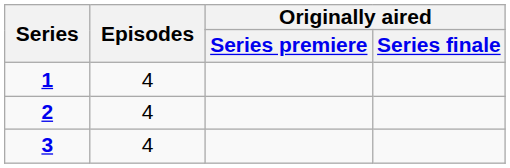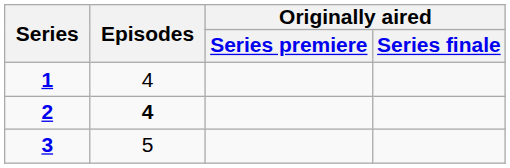 <table class="wikitable" style="text-align: center;">
 <tr>
 <th style="padding: 0 8px;" rowspan="2" colspan="1">Series</th>
 <th style="padding: 0 8px;" rowspan="2">Episodes</th>
 <th style="padding: 0 8px;" colspan="2">Originally aired</th>
 </tr>
 <tr>
 <th><a href='#'>Series premiere</a></th>
 <th><a href='#'>Series finale</a></th>
 </tr>
 <tr>
 <td><strong><a href='#'>1</a></strong></td>
 <td>4</td>
 <td></td>
 <td></td>
 </tr>
 <tr>
 <td><strong><a href='#'>2</a></strong></td>
-<td>4</td>
+<td><strong>4</strong></td>
 <td></td>
 <td></td>
 </tr>
 <tr>
 <td><strong><a href='#'>3</a></strong></td>
-<td>4</td>
+<td>5</td>
 <td></td>
 <td></td>
 </tr>
 </table>
